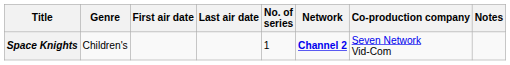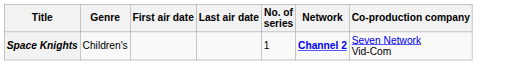 <table class="wikitable sortable plainrowheaders">
 <tr>
 <th>Title</th>
 <th>Genre</th>
 <th>First air date</th>
 <th>Last air date</th>
 <th>No. of<br>series</th>
 <th>Network</th>
 <th>Co-production company</th>
-<th class="unsortable">Notes</th>
 </tr>
 <tr>
 <th scope="row"><em>Space Knights</em></th>
 <td>Children's</td>
 <td></td>
 <td></td>
 <td>1</td>
 <td><strong><a href='#'>Channel 2</a></strong></td>
 <td><a href='#'>Seven Network</a><br>Vid-Com</td>
-<td></td>
 </tr>
 </table>
